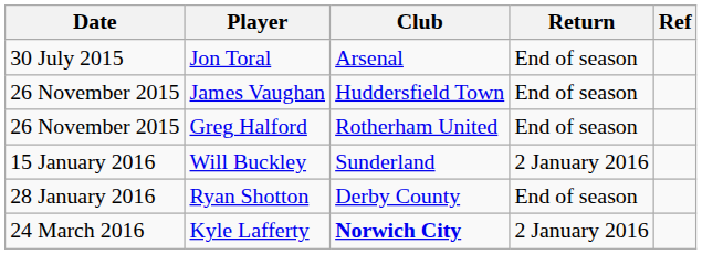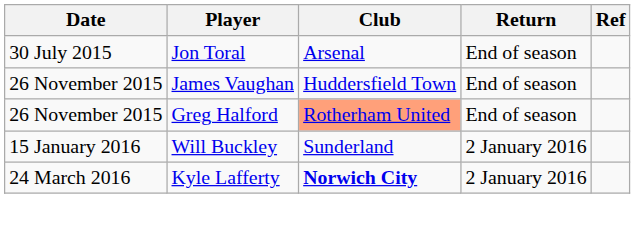 <table class="wikitable" style="text-align: left">
 <tr>
 <th>Date</th>
 <th>Player</th>
 <th>Club</th>
 <th>Return</th>
 <th>Ref</th>
 </tr>
 <tr>
 <td>30 July 2015</td>
 <td><a href='#'>Jon Toral</a></td>
 <td><a href='#'>Arsenal</a></td>
 <td>End of season</td>
 <td style=text-align:center></td>
 </tr>
 <tr>
 <td>26 November 2015</td>
 <td><a href='#'>James Vaughan</a></td>
 <td><a href='#'>Huddersfield Town</a></td>
 <td>End of season</td>
 <td style=text-align:center></td>
 </tr>
 <tr>
 <td>26 November 2015</td>
 <td><a href='#'>Greg Halford</a></td>
-<td><a href='#'>Rotherham United</a></td>
+<td style="background: lightsalmon;"><a href='#'>Rotherham United</a></td>
 <td>End of season</td>
 <td style=text-align:center></td>
 </tr>
 <tr>
 <td>15 January 2016</td>
 <td><a href='#'>Will Buckley</a></td>
 <td><a href='#'>Sunderland</a></td>
 <td>2 January 2016</td>
 <td style=text-align:center></td>
 </tr>
 <tr>
-<td>28 January 2016</td>
-<td><a href='#'>Ryan Shotton</a></td>
-<td><a href='#'>Derby County</a></td>
-<td>End of season</td>
-<td style=text-align:center></td>
-</tr>
-<tr>
 <td>24 March 2016</td>
 <td><a href='#'>Kyle Lafferty</a></td>
 <td><strong><a href='#'>Norwich City</a></strong></td>
 <td>2 January 2016</td>
 <td style=text-align:center></td>
 </tr>
 </table>
